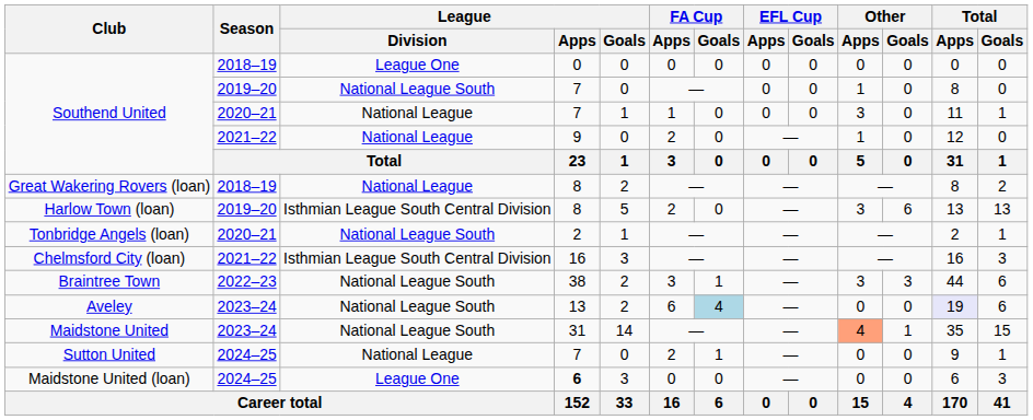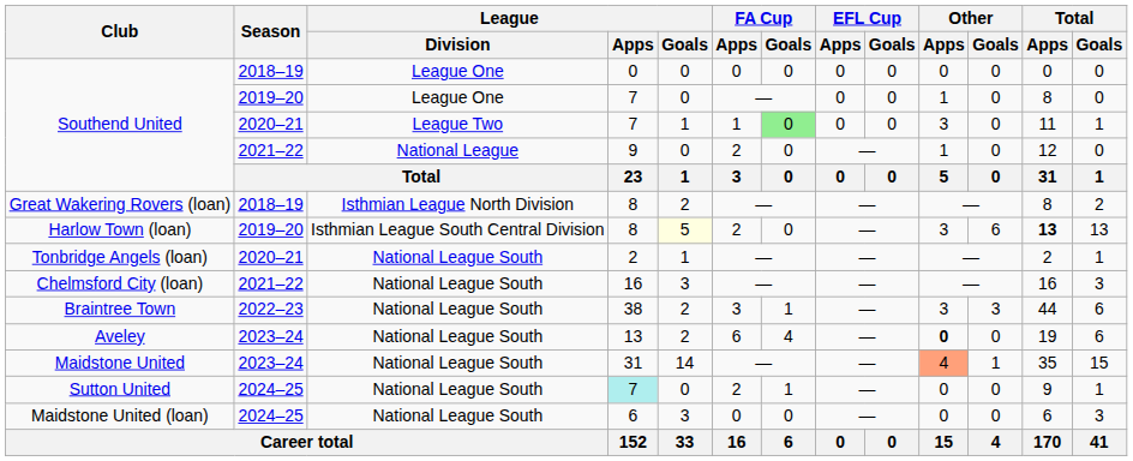 <table class="wikitable" style="text-align:center">
 <tr>
 <th rowspan="2">Club</th>
 <th rowspan="2">Season</th>
 <th colspan="3">League</th>
 <th colspan="2"><a href='#'>FA Cup</a></th>
 <th colspan="2"><a href='#'>EFL Cup</a></th>
 <th colspan="2">Other</th>
 <th colspan="2">Total</th>
 </tr>
 <tr>
 <th>Division</th>
 <th>Apps</th>
 <th>Goals</th>
 <th>Apps</th>
 <th>Goals</th>
 <th>Apps</th>
 <th>Goals</th>
 <th>Apps</th>
 <th>Goals</th>
 <th>Apps</th>
 <th>Goals</th>
 </tr>
 <tr>
 <td rowspan="5"><a href='#'>Southend United</a></td>
 <td><a href='#'>2018–19</a></td>
 <td><a href='#'>League One</a></td>
 <td>0</td>
 <td>0</td>
 <td>0</td>
 <td>0</td>
 <td>0</td>
 <td>0</td>
 <td>0</td>
 <td>0</td>
 <td>0</td>
 <td>0</td>
 </tr>
 <tr>
 <td><a href='#'>2019–20</a></td>
-<td><a href='#'>National League South</a></td>
+<td>League One</td>
 <td>7</td>
 <td>0</td>
 <td colspan="2">—</td>
 <td>0</td>
 <td>0</td>
 <td>1</td>
 <td>0</td>
 <td>8</td>
 <td>0</td>
 </tr>
 <tr>
 <td><a href='#'>2020–21</a></td>
-<td>National League</td>
+<td><a href='#'>League Two</a></td>
 <td>7</td>
 <td>1</td>
 <td>1</td>
-<td>0</td>
+<td style="background: lightgreen;">0</td>
 <td>0</td>
 <td>0</td>
 <td>3</td>
 <td>0</td>
 <td>11</td>
 <td>1</td>
 </tr>
 <tr>
 <td><a href='#'>2021–22</a></td>
 <td><a href='#'>National League</a></td>
 <td>9</td>
 <td>0</td>
 <td>2</td>
 <td>0</td>
 <td colspan="2">—</td>
 <td>1</td>
 <td>0</td>
 <td>12</td>
 <td>0</td>
 </tr>
 <tr>
 <th colspan=2>Total</th>
 <th>23</th>
 <th>1</th>
 <th>3</th>
 <th>0</th>
 <th>0</th>
 <th>0</th>
 <th>5</th>
 <th>0</th>
 <th>31</th>
 <th>1</th>
 </tr>
 <tr>
 <td><a href='#'>Great Wakering Rovers</a> (loan)</td>
 <td><a href='#'>2018–19</a></td>
-<td><a href='#'>National League</a></td>
+<td><a href='#'>Isthmian League</a> North Division</td>
 <td>8</td>
 <td>2</td>
 <td colspan="2">—</td>
 <td colspan="2">—</td>
 <td colspan="2">—</td>
 <td>8</td>
 <td>2</td>
 </tr>
 <tr>
 <td><a href='#'>Harlow Town</a> (loan)</td>
 <td><a href='#'>2019–20</a></td>
 <td>Isthmian League South Central Division</td>
 <td>8</td>
-<td>5</td>
+<td style="background: lightyellow;">5</td>
 <td>2</td>
 <td>0</td>
 <td colspan="2">—</td>
 <td>3</td>
 <td>6</td>
-<td>13</td>
+<td><strong>13</strong></td>
 <td>13</td>
 </tr>
 <tr>
 <td><a href='#'>Tonbridge Angels</a> (loan)</td>
 <td><a href='#'>2020–21</a></td>
 <td><a href='#'>National League South</a></td>
 <td>2</td>
 <td>1</td>
 <td colspan="2">—</td>
 <td colspan="2">—</td>
 <td colspan="2">—</td>
 <td>2</td>
 <td>1</td>
 </tr>
 <tr>
 <td><a href='#'>Chelmsford City</a> (loan)</td>
 <td><a href='#'>2021–22</a></td>
-<td>Isthmian League South Central Division</td>
+<td>National League South</td>
 <td>16</td>
 <td>3</td>
 <td colspan="2">—</td>
 <td colspan="2">—</td>
 <td colspan="2">—</td>
 <td>16</td>
 <td>3</td>
 </tr>
 <tr>
 <td><a href='#'>Braintree Town</a></td>
 <td><a href='#'>2022–23</a></td>
 <td>National League South</td>
 <td>38</td>
 <td>2</td>
 <td>3</td>
 <td>1</td>
 <td colspan="2">—</td>
 <td>3</td>
 <td>3</td>
 <td>44</td>
 <td>6</td>
 </tr>
 <tr>
 <td><a href='#'>Aveley</a></td>
 <td><a href='#'>2023–24</a></td>
 <td>National League South</td>
 <td>13</td>
 <td>2</td>
 <td>6</td>
-<td style="background: lightblue;">4</td>
+<td>4</td>
 <td colspan="2">—</td>
+<td><strong>0</strong></td>
 <td>0</td>
-<td>0</td>
-<td style="background: lavender;">19</td>
+<td>19</td>
 <td>6</td>
 </tr>
 <tr>
 <td><a href='#'>Maidstone United</a></td>
 <td><a href='#'>2023–24</a></td>
 <td>National League South</td>
 <td>31</td>
 <td>14</td>
 <td colspan="2">—</td>
 <td colspan="2">—</td>
 <td style="background: lightsalmon;">4</td>
 <td>1</td>
 <td>35</td>
 <td>15</td>
 </tr>
 <tr>
 <td><a href='#'>Sutton United</a></td>
 <td><a href='#'>2024–25</a></td>
-<td>National League</td>
-<td>7</td>
+<td>National League South</td>
+<td style="background: paleturquoise;">7</td>
 <td>0</td>
 <td>2</td>
 <td>1</td>
 <td colspan="2">—</td>
 <td>0</td>
 <td>0</td>
 <td>9</td>
 <td>1</td>
 </tr>
 <tr>
 <td>Maidstone United (loan)</td>
 <td><a href='#'>2024–25</a></td>
-<td><a href='#'>League One</a></td>
-<td><strong>6</strong></td>
+<td>National League South</td>
+<td>6</td>
 <td>3</td>
 <td>0</td>
 <td>0</td>
 <td colspan="2">—</td>
 <td>0</td>
 <td>0</td>
 <td>6</td>
 <td>3</td>
 </tr>
 <tr>
 <th colspan=3>Career total</th>
 <th>152</th>
 <th>33</th>
 <th>16</th>
 <th>6</th>
 <th>0</th>
 <th>0</th>
 <th>15</th>
 <th>4</th>
 <th>170</th>
 <th>41</th>
 </tr>
 </table>
